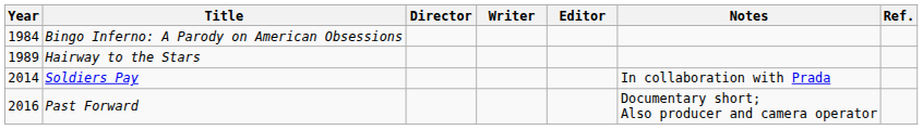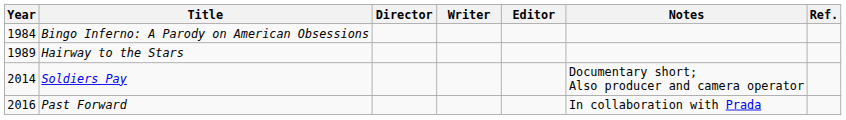 <table class="wikitable plainrowheaders">
 <tr>
 <th>Year</th>
 <th>Title</th>
 <th width="65">Director</th>
 <th width="65">Writer</th>
 <th width="65">Editor</th>
 <th>Notes</th>
 <th>Ref.</th>
 </tr>
 <tr>
 <td>1984</td>
 <td><em>Bingo Inferno: A Parody on American Obsessions</em></td>
 <td></td>
 <td></td>
 <td></td>
 <td></td>
 <td style="text-align:center;"></td>
 </tr>
 <tr>
 <td>1989</td>
 <td><em>Hairway to the Stars</em></td>
 <td></td>
 <td></td>
 <td></td>
 <td></td>
 <td style="text-align:center;"></td>
 </tr>
 <tr>
 <td>2014</td>
 <td><em><a href='#'>Soldiers Pay</a></em></td>
 <td></td>
 <td></td>
 <td></td>
-<td>In collaboration with <a href='#'>Prada</a></td>
+<td>Documentary short;<br>Also producer and camera operator</td>
 <td style="text-align:center;"></td>
 </tr>
 <tr>
 <td>2016</td>
 <td><em>Past Forward</em></td>
 <td></td>
 <td></td>
 <td></td>
-<td>Documentary short;<br>Also producer and camera operator</td>
+<td>In collaboration with <a href='#'>Prada</a></td>
 <td style="text-align:center;"></td>
 </tr>
 </table>
